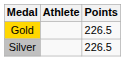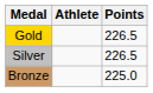 <table class="wikitable">
 <tr>
 <th>Medal</th>
 <th>Athlete</th>
 <th>Points</th>
 </tr>
 <tr>
 <td style="text-align:center;background-color:gold;">Gold</td>
 <td></td>
 <td>226.5</td>
 </tr>
 <tr>
 <td style="text-align:center;background-color:silver;">Silver</td>
 <td></td>
 <td>226.5</td>
 </tr>
+<tr>
+<td style="text-align:center;background-color:#CC9966;">Bronze</td>
+<td></td>
+<td>225.0</td>
+</tr>
 </table>
